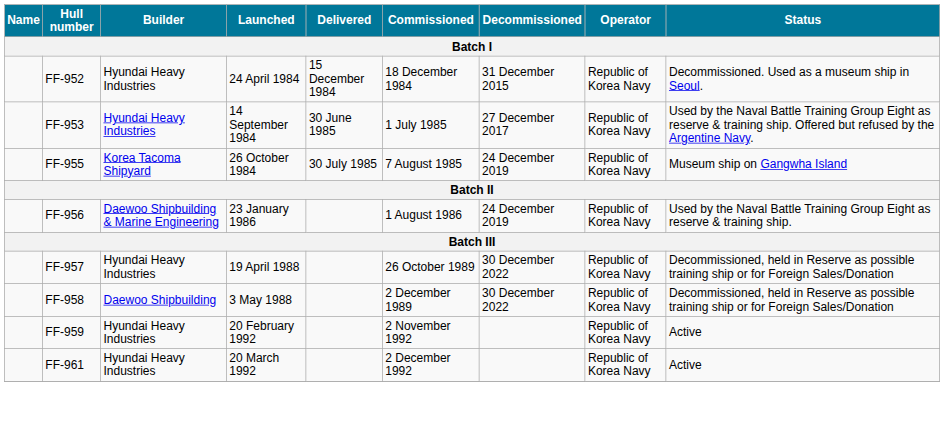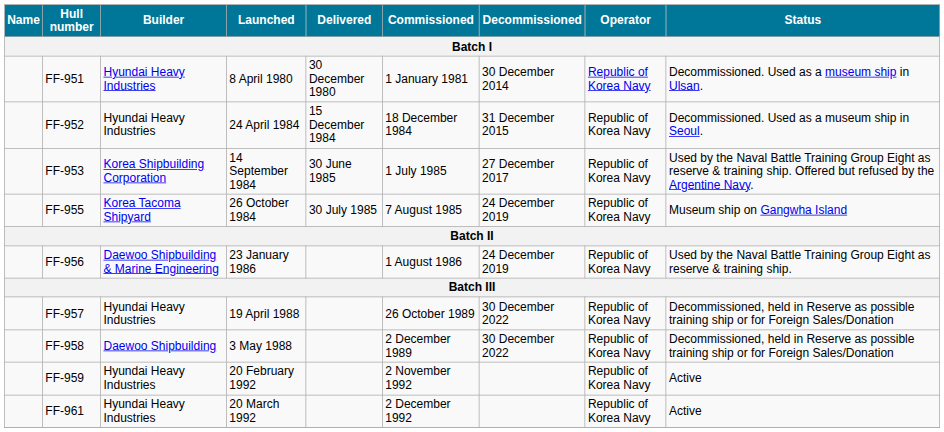 <table class="wikitable">
 <tr>
 <th style="background:#079;color:#fff;">Name</th>
 <th style="background:#079;color:#fff;">Hull number</th>
 <th style="background:#079;color:#fff;">Builder</th>
 <th style="background:#079;color:#fff;">Launched</th>
 <th style="background:#079;color:#fff;">Delivered</th>
 <th style="background:#079;color:#fff;">Commissioned</th>
 <th style="background:#079;color:#fff;">Decommissioned</th>
 <th style="background:#079;color:#fff;">Operator</th>
 <th style="background:#079;color:#fff;">Status</th>
 </tr>
 <tr>
 <th colspan=9>Batch I</th>
 </tr>
 <tr>
 <td></td>
+<td>FF-951</td>
+<td><a href='#'>Hyundai Heavy Industries</a></td>
+<td>8 April 1980</td>
+<td>30 December 1980</td>
+<td>1 January 1981</td>
+<td>30 December 2014</td>
+<td><a href='#'>Republic of Korea Navy</a></td>
+<td>Decommissioned. Used as a <a href='#'>museum ship</a> in <a href='#'>Ulsan</a>.</td>
+</tr>
+<tr>
+<td></td>
 <td>FF-952</td>
 <td>Hyundai Heavy Industries</td>
 <td>24 April 1984</td>
 <td>15 December 1984</td>
 <td>18 December 1984</td>
 <td>31 December 2015</td>
 <td>Republic of Korea Navy</td>
 <td>Decommissioned. Used as a museum ship in <a href='#'>Seoul</a>.</td>
 </tr>
 <tr>
 <td></td>
 <td>FF-953</td>
-<td><a href='#'>Hyundai Heavy Industries</a></td>
+<td><a href='#'>Korea Shipbuilding Corporation</a></td>
 <td>14 September 1984</td>
 <td>30 June 1985</td>
 <td>1 July 1985</td>
 <td>27 December 2017</td>
 <td>Republic of Korea Navy</td>
 <td>Used by the Naval Battle Training Group Eight as reserve & training ship. Offered but refused by the <a href='#'>Argentine Navy</a>.</td>
 </tr>
 <tr>
 <td></td>
 <td>FF-955</td>
 <td><a href='#'>Korea Tacoma Shipyard</a></td>
 <td>26 October 1984</td>
 <td>30 July 1985</td>
 <td>7 August 1985</td>
 <td>24 December 2019</td>
 <td>Republic of Korea Navy</td>
 <td>Museum ship on <a href='#'>Gangwha Island</a></td>
 </tr>
 <tr>
 <th colspan=9>Batch II</th>
 </tr>
 <tr>
 <td></td>
 <td>FF-956</td>
 <td><a href='#'>Daewoo Shipbuilding & Marine Engineering</a></td>
 <td>23 January 1986</td>
 <td></td>
 <td>1 August 1986</td>
 <td>24 December 2019</td>
 <td>Republic of Korea Navy</td>
 <td>Used by the Naval Battle Training Group Eight as reserve & training ship.</td>
 </tr>
 <tr>
 <th colspan=9>Batch III</th>
 </tr>
 <tr>
 <td></td>
 <td>FF-957</td>
 <td>Hyundai Heavy Industries</td>
 <td>19 April 1988</td>
 <td></td>
 <td>26 October 1989</td>
 <td>30 December 2022</td>
 <td>Republic of Korea Navy</td>
 <td>Decommissioned, held in Reserve as possible training ship or for Foreign Sales/Donation</td>
 </tr>
 <tr>
 <td></td>
 <td>FF-958</td>
 <td><a href='#'>Daewoo Shipbuilding</a></td>
 <td>3 May 1988</td>
 <td></td>
 <td>2 December 1989</td>
 <td>30 December 2022</td>
 <td>Republic of Korea Navy</td>
 <td>Decommissioned, held in Reserve as possible training ship or for Foreign Sales/Donation</td>
 </tr>
 <tr>
 <td></td>
 <td>FF-959</td>
 <td>Hyundai Heavy Industries</td>
 <td>20 February 1992</td>
 <td></td>
 <td>2 November 1992</td>
 <td></td>
 <td>Republic of Korea Navy</td>
 <td>Active</td>
 </tr>
 <tr>
 <td></td>
 <td>FF-961</td>
 <td>Hyundai Heavy Industries</td>
 <td>20 March 1992</td>
 <td></td>
 <td>2 December 1992</td>
 <td></td>
 <td>Republic of Korea Navy</td>
 <td>Active</td>
 </tr>
 <tr>
 </tr>
 </table>
